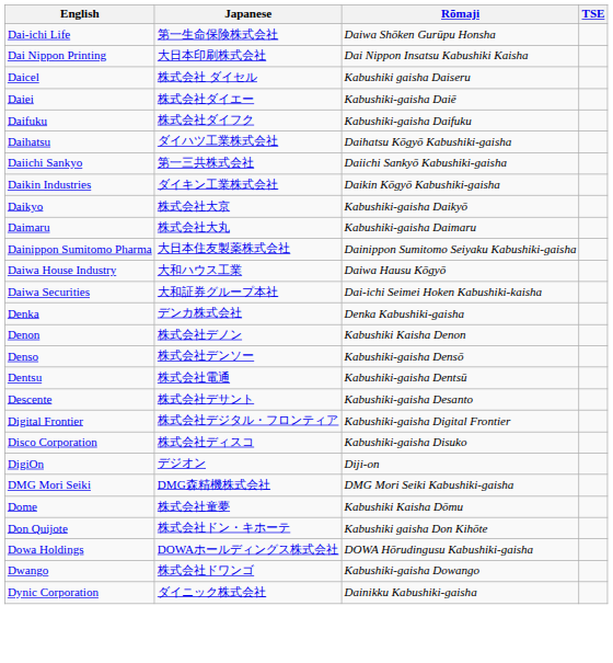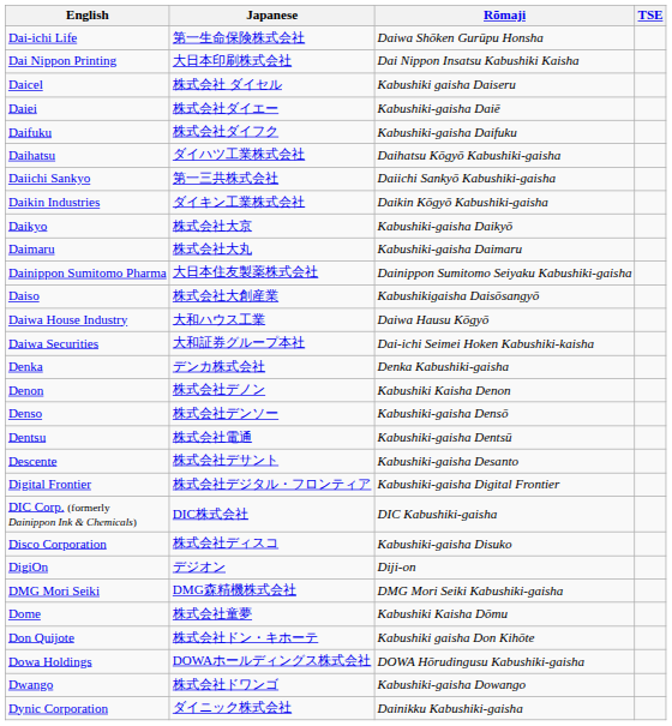 <table class="wikitable">
 <tr>
 <th>English</th>
 <th>Japanese</th>
 <th><a href='#'>Rōmaji</a></th>
 <th><a href='#'>TSE</a></th>
 </tr>
 <tr>
 <td><a href='#'>Dai-ichi Life</a></td>
 <td><a href='#'>第一生命保険株式会社</a></td>
 <td><em>Daiwa Shōken Gurūpu Honsha</em></td>
 <td></td>
 </tr>
 <tr>
 <td><a href='#'>Dai Nippon Printing</a></td>
 <td><a href='#'>大日本印刷株式会社</a></td>
 <td><em>Dai Nippon Insatsu Kabushiki Kaisha</em></td>
 <td></td>
 </tr>
 <tr>
 <td><a href='#'>Daicel</a></td>
 <td><a href='#'>株式会社 ダイセル</a></td>
 <td><em>Kabushiki gaisha Daiseru</em></td>
 <td></td>
 </tr>
 <tr>
 <td><a href='#'>Daiei</a></td>
 <td><a href='#'>株式会社ダイエー</a></td>
 <td><em>Kabushiki-gaisha Daiē</em></td>
 <td></td>
 </tr>
 <tr>
 <td><a href='#'>Daifuku</a></td>
 <td><a href='#'>株式会社ダイフク</a></td>
 <td><em>Kabushiki-gaisha Daifuku</em></td>
 <td></td>
 </tr>
 <tr>
 <td><a href='#'>Daihatsu</a></td>
 <td><a href='#'>ダイハツ工業株式会社</a></td>
 <td><em>Daihatsu Kōgyō Kabushiki-gaisha</em></td>
 <td></td>
 </tr>
 <tr>
 <td><a href='#'>Daiichi Sankyo</a></td>
 <td><a href='#'>第一三共株式会社</a></td>
 <td><em>Daiichi Sankyō Kabushiki-gaisha</em></td>
 <td></td>
 </tr>
 <tr>
 <td><a href='#'>Daikin Industries</a></td>
 <td><a href='#'>ダイキン工業株式会社</a></td>
 <td><em>Daikin Kōgyō Kabushiki-gaisha</em></td>
 <td></td>
 </tr>
 <tr>
 <td><a href='#'>Daikyo</a></td>
 <td><a href='#'>株式会社大京</a></td>
 <td><em>Kabushiki-gaisha Daikyō</em></td>
 <td></td>
 </tr>
 <tr>
 <td><a href='#'>Daimaru</a></td>
 <td><a href='#'>株式会社大丸</a></td>
 <td><em>Kabushiki-gaisha Daimaru</em></td>
 <td></td>
 </tr>
 <tr>
 <td><a href='#'>Dainippon Sumitomo Pharma</a></td>
 <td><a href='#'>大日本住友製薬株式会社</a></td>
 <td><em>Dainippon Sumitomo Seiyaku Kabushiki-gaisha</em></td>
 <td></td>
 </tr>
 <tr>
+<td><a href='#'>Daiso</a></td>
+<td><a href='#'>株式会社大創産業</a></td>
+<td><em>Kabushikigaisha Daisōsangyō</em></td>
+<td></td>
+</tr>
+<tr>
 <td><a href='#'>Daiwa House Industry</a></td>
 <td><a href='#'>大和ハウス工業</a></td>
 <td><em>Daiwa Hausu Kōgyō</em></td>
 <td></td>
 </tr>
 <tr>
 <td><a href='#'>Daiwa Securities</a></td>
 <td><a href='#'>大和証券グループ本社</a></td>
 <td><em>Dai-ichi Seimei Hoken Kabushiki-kaisha</em></td>
 <td></td>
 </tr>
 <tr>
 <td><a href='#'>Denka</a></td>
 <td><a href='#'>デンカ株式会社</a></td>
 <td><em>Denka Kabushiki-gaisha</em></td>
 <td></td>
 </tr>
 <tr>
 <td><a href='#'>Denon</a></td>
 <td><a href='#'>株式会社デノン</a></td>
 <td><em>Kabushiki Kaisha Denon</em></td>
 <td></td>
 </tr>
 <tr>
 <td><a href='#'>Denso</a></td>
 <td><a href='#'>株式会社デンソー</a></td>
 <td><em>Kabushiki-gaisha Densō</em></td>
 <td></td>
 </tr>
 <tr>
 <td><a href='#'>Dentsu</a></td>
 <td><a href='#'>株式会社電通</a></td>
 <td><em>Kabushiki-gaisha Dentsū</em></td>
 <td></td>
 </tr>
 <tr>
 <td><a href='#'>Descente</a></td>
 <td><a href='#'>株式会社デサント</a></td>
 <td><em>Kabushiki-gaisha Desanto</em></td>
 <td></td>
 </tr>
 <tr>
 <td><a href='#'>Digital Frontier</a></td>
 <td><a href='#'>株式会社デジタル・フロンティア</a></td>
 <td><em>Kabushiki-gaisha Digital Frontier</em></td>
+<td></td>
+</tr>
+<tr>
+<td><a href='#'>DIC Corp.</a> <small>(formerly <br> <em>Dainippon Ink & Chemicals</em>)</small></td>
+<td><a href='#'>DIC株式会社</a></td>
+<td><em>DIC Kabushiki-gaisha</em></td>
 <td></td>
 </tr>
 <tr>
 <td><a href='#'>Disco Corporation</a></td>
 <td><a href='#'>株式会社ディスコ</a></td>
 <td><em>Kabushiki-gaisha Disuko</em></td>
 <td></td>
 </tr>
 <tr>
 <td><a href='#'>DigiOn</a></td>
 <td><a href='#'>デジオン</a></td>
 <td><em>Diji-on</em></td>
 <td></td>
 </tr>
 <tr>
 <td><a href='#'>DMG Mori Seiki</a></td>
 <td><a href='#'>DMG森精機株式会社</a></td>
 <td><em>DMG Mori Seiki Kabushiki-gaisha</em></td>
 <td></td>
 </tr>
 <tr>
 <td><a href='#'>Dome</a></td>
 <td><a href='#'>株式会社童夢</a></td>
 <td><em>Kabushiki Kaisha Dōmu</em></td>
 <td></td>
 </tr>
 <tr>
 <td><a href='#'>Don Quijote</a></td>
 <td><a href='#'>株式会社ドン・キホーテ</a></td>
 <td><em>Kabushiki gaisha Don Kihōte</em></td>
 <td></td>
 </tr>
 <tr>
 <td><a href='#'>Dowa Holdings</a></td>
 <td><a href='#'>DOWAホールディングス株式会社</a></td>
 <td><em>DOWA Hōrudingusu Kabushiki-gaisha</em></td>
 <td></td>
 </tr>
 <tr>
 <td><a href='#'>Dwango</a></td>
 <td><a href='#'>株式会社ドワンゴ</a></td>
 <td><em>Kabushiki-gaisha Dowango</em></td>
 <td></td>
 </tr>
 <tr>
 <td><a href='#'>Dynic Corporation</a></td>
 <td><a href='#'>ダイニック株式会社</a></td>
 <td><em>Dainikku Kabushiki-gaisha</em></td>
 <td></td>
 </tr>
 </table>
